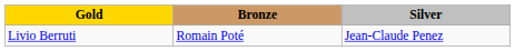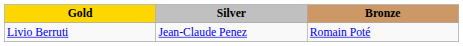 <table class="wikitable" style="text-align:left">
 <tr align="center">
 <td width=200 bgcolor=gold><strong>Gold</strong></td>
+<td width=200 bgcolor=silver><strong>Silver</strong></td>
 <td width=200 bgcolor=CC9966><strong>Bronze</strong></td>
-<td width=200 bgcolor=silver><strong>Silver</strong></td>
 </tr>
 <tr>
 <td><a href='#'>Livio Berruti</a><br><em></em></td>
+<td><a href='#'>Jean-Claude Penez</a><br><em></em></td>
 <td><a href='#'>Romain Poté</a><br><em></em></td>
-<td><a href='#'>Jean-Claude Penez</a><br><em></em></td>
 </tr>
 </table>
